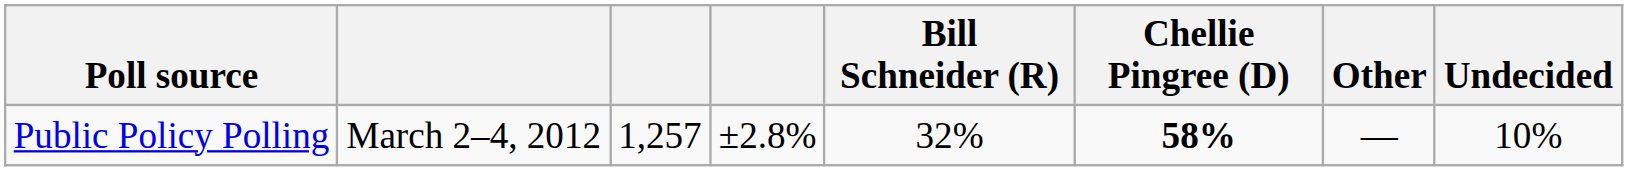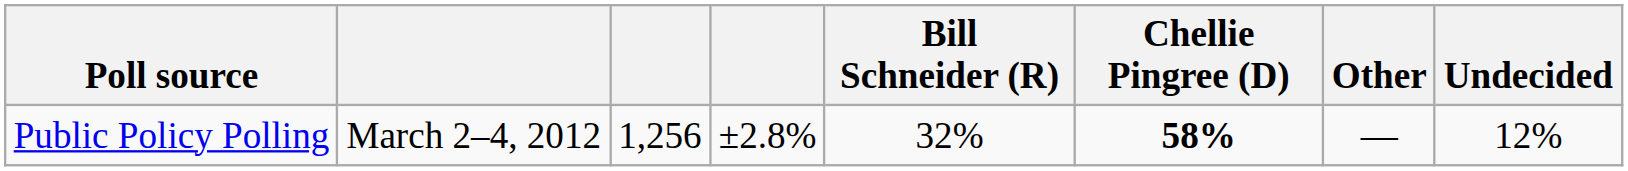 <table class="wikitable" style="text-align:center">
 <tr valign= bottom>
 <th>Poll source</th>
 <th></th>
 <th></th>
 <th></th>
 <th style="width:100px;">Bill<br>Schneider (R)</th>
 <th style="width:100px;">Chellie<br>Pingree (D)</th>
 <th>Other</th>
 <th>Undecided</th>
 </tr>
 <tr>
 <td align=left><a href='#'>Public Policy Polling</a></td>
 <td>March 2–4, 2012</td>
-<td>1,257</td>
+<td>1,256</td>
 <td>±2.8%</td>
 <td>32%</td>
 <td><strong>58%</strong></td>
 <td>—</td>
-<td>10%</td>
+<td>12%</td>
 </tr>
 </table>
